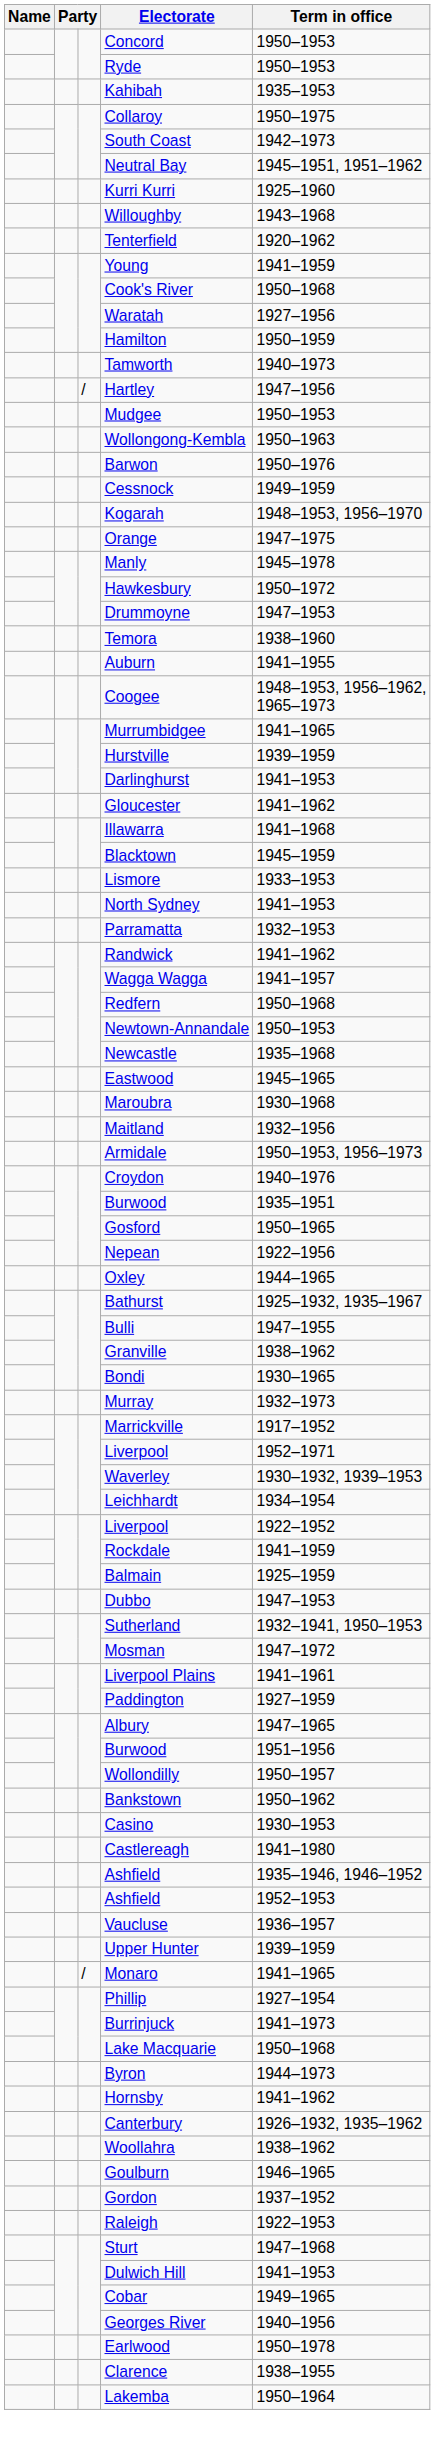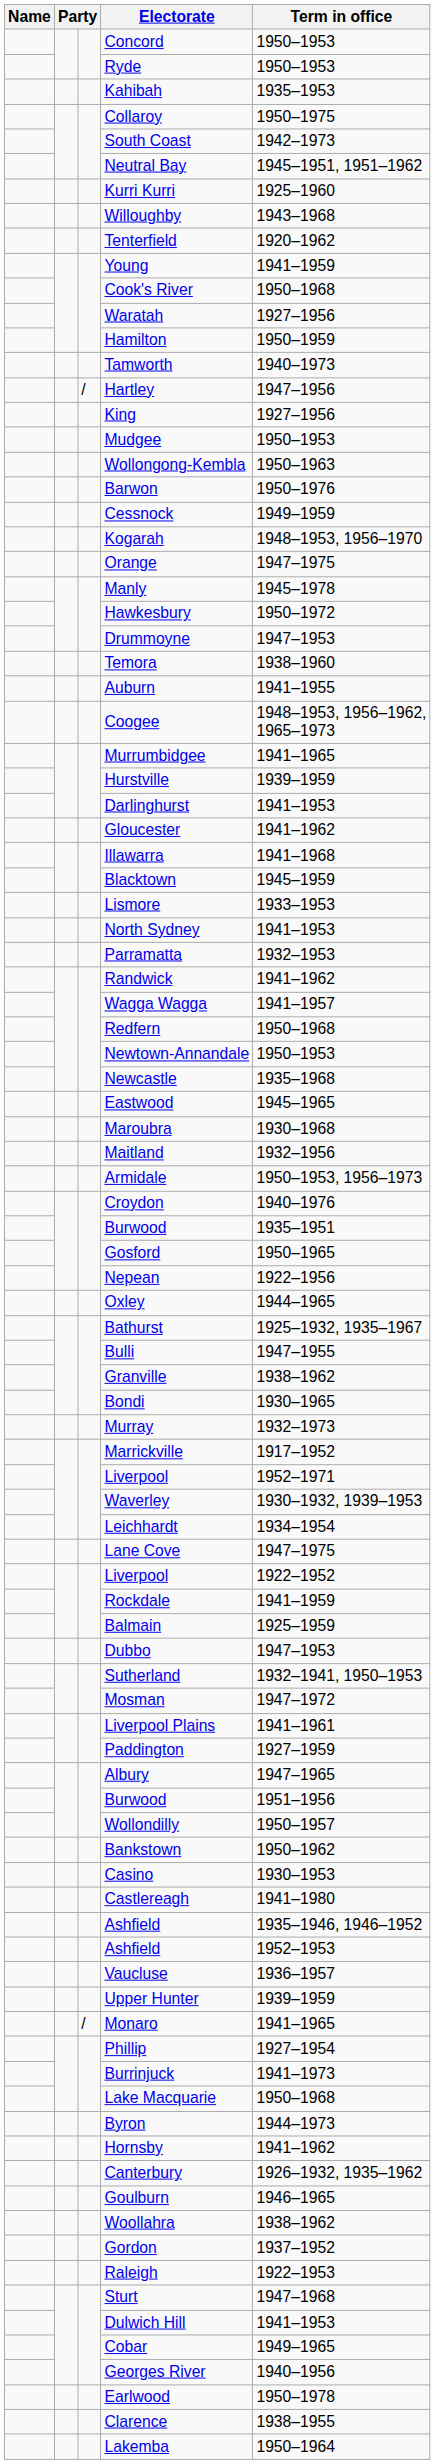 <table class="wikitable sortable">
 <tr>
 <th>Name</th>
 <th colspan=2>Party</th>
 <th><a href='#'>Electorate</a></th>
 <th>Term in office</th>
 </tr>
 <tr>
 <td></td>
 <td rowspan="2" > </td>
 <td rowspan="2"></td>
 <td><a href='#'>Concord</a></td>
 <td>1950–1953</td>
 </tr>
 <tr>
 <td></td>
 <td><a href='#'>Ryde</a></td>
 <td>1950–1953</td>
 </tr>
 <tr>
 <td></td>
 <td> </td>
 <td></td>
 <td><a href='#'>Kahibah</a></td>
 <td>1935–1953</td>
 </tr>
 <tr>
 <td></td>
 <td rowspan="3" > </td>
 <td rowspan="3"></td>
 <td><a href='#'>Collaroy</a></td>
 <td>1950–1975</td>
 </tr>
 <tr>
 <td></td>
 <td><a href='#'>South Coast</a></td>
 <td>1942–1973</td>
 </tr>
 <tr>
 <td></td>
 <td><a href='#'>Neutral Bay</a></td>
 <td>1945–1951, 1951–1962</td>
 </tr>
 <tr>
 <td></td>
 <td> </td>
 <td></td>
 <td><a href='#'>Kurri Kurri</a></td>
 <td>1925–1960</td>
 </tr>
 <tr>
 <td></td>
 <td> </td>
 <td></td>
 <td><a href='#'>Willoughby</a></td>
 <td>1943–1968</td>
 </tr>
 <tr>
 <td></td>
 <td> </td>
 <td></td>
 <td><a href='#'>Tenterfield</a></td>
 <td>1920–1962</td>
 </tr>
 <tr>
 <td></td>
 <td rowspan="4" > </td>
 <td rowspan="4"></td>
 <td><a href='#'>Young</a></td>
 <td>1941–1959</td>
 </tr>
 <tr>
 <td></td>
 <td><a href='#'>Cook's River</a></td>
 <td>1950–1968</td>
 </tr>
 <tr>
 <td></td>
 <td><a href='#'>Waratah</a></td>
 <td>1927–1956</td>
 </tr>
 <tr>
 <td></td>
 <td><a href='#'>Hamilton</a></td>
 <td>1950–1959</td>
 </tr>
 <tr>
 <td></td>
 <td> </td>
 <td></td>
 <td><a href='#'>Tamworth</a></td>
 <td>1940–1973</td>
 </tr>
 <tr>
 <td></td>
 <td> </td>
 <td> / </td>
 <td><a href='#'>Hartley</a></td>
 <td>1947–1956</td>
+</tr>
+<tr>
+<td></td>
+<td> </td>
+<td></td>
+<td><a href='#'>King</a></td>
+<td>1927–1956</td>
 </tr>
 <tr>
 <td></td>
 <td> </td>
 <td></td>
 <td><a href='#'>Mudgee</a></td>
 <td>1950–1953</td>
 </tr>
 <tr>
 <td></td>
 <td> </td>
 <td></td>
 <td><a href='#'>Wollongong-Kembla</a></td>
 <td>1950–1963</td>
 </tr>
 <tr>
 <td></td>
 <td> </td>
 <td></td>
 <td><a href='#'>Barwon</a></td>
 <td>1950–1976</td>
 </tr>
 <tr>
 <td></td>
 <td> </td>
 <td></td>
 <td><a href='#'>Cessnock</a></td>
 <td>1949–1959</td>
 </tr>
 <tr>
 <td></td>
 <td> </td>
 <td></td>
 <td><a href='#'>Kogarah</a></td>
 <td>1948–1953, 1956–1970</td>
 </tr>
 <tr>
 <td></td>
 <td> </td>
 <td></td>
 <td><a href='#'>Orange</a></td>
 <td>1947–1975</td>
 </tr>
 <tr>
 <td></td>
 <td rowspan="3" > </td>
 <td rowspan="3"></td>
 <td><a href='#'>Manly</a></td>
 <td>1945–1978</td>
 </tr>
 <tr>
 <td></td>
 <td><a href='#'>Hawkesbury</a></td>
 <td>1950–1972</td>
 </tr>
 <tr>
 <td></td>
 <td><a href='#'>Drummoyne</a></td>
 <td>1947–1953</td>
 </tr>
 <tr>
 <td></td>
 <td> </td>
 <td></td>
 <td><a href='#'>Temora</a></td>
 <td>1938–1960</td>
 </tr>
 <tr>
 <td></td>
 <td> </td>
 <td></td>
 <td><a href='#'>Auburn</a></td>
 <td>1941–1955</td>
 </tr>
 <tr>
 <td></td>
 <td> </td>
 <td></td>
 <td><a href='#'>Coogee</a></td>
 <td>1948–1953, 1956–1962,<br>1965–1973</td>
 </tr>
 <tr>
 <td></td>
 <td rowspan="3" > </td>
 <td rowspan="3"></td>
 <td><a href='#'>Murrumbidgee</a></td>
 <td>1941–1965</td>
 </tr>
 <tr>
 <td></td>
 <td><a href='#'>Hurstville</a></td>
 <td>1939–1959</td>
 </tr>
 <tr>
 <td></td>
 <td><a href='#'>Darlinghurst</a></td>
 <td>1941–1953</td>
 </tr>
 <tr>
 <td></td>
 <td> </td>
 <td></td>
 <td><a href='#'>Gloucester</a></td>
 <td>1941–1962</td>
 </tr>
 <tr>
 <td></td>
 <td rowspan="2" > </td>
 <td rowspan="2"></td>
 <td><a href='#'>Illawarra</a></td>
 <td>1941–1968</td>
 </tr>
 <tr>
 <td></td>
 <td><a href='#'>Blacktown</a></td>
 <td>1945–1959</td>
 </tr>
 <tr>
 <td></td>
 <td> </td>
 <td></td>
 <td><a href='#'>Lismore</a></td>
 <td>1933–1953</td>
 </tr>
 <tr>
 <td></td>
 <td> </td>
 <td></td>
 <td><a href='#'>North Sydney</a></td>
 <td>1941–1953</td>
 </tr>
 <tr>
 <td></td>
 <td> </td>
 <td></td>
 <td><a href='#'>Parramatta</a></td>
 <td>1932–1953</td>
 </tr>
 <tr>
 <td></td>
 <td rowspan="5" > </td>
 <td rowspan="5"></td>
 <td><a href='#'>Randwick</a></td>
 <td>1941–1962</td>
 </tr>
 <tr>
 <td></td>
 <td><a href='#'>Wagga Wagga</a></td>
 <td>1941–1957</td>
 </tr>
 <tr>
 <td></td>
 <td><a href='#'>Redfern</a></td>
 <td>1950–1968</td>
 </tr>
 <tr>
 <td></td>
 <td><a href='#'>Newtown-Annandale</a></td>
 <td>1950–1953</td>
 </tr>
 <tr>
 <td></td>
 <td><a href='#'>Newcastle</a></td>
 <td>1935–1968</td>
 </tr>
 <tr>
 <td></td>
 <td> </td>
 <td></td>
 <td><a href='#'>Eastwood</a></td>
 <td>1945–1965</td>
 </tr>
 <tr>
 <td></td>
 <td> </td>
 <td></td>
 <td><a href='#'>Maroubra</a></td>
 <td>1930–1968</td>
 </tr>
 <tr>
 <td></td>
 <td> </td>
 <td></td>
 <td><a href='#'>Maitland</a></td>
 <td>1932–1956</td>
 </tr>
 <tr>
 <td></td>
 <td> </td>
 <td></td>
 <td><a href='#'>Armidale</a></td>
 <td>1950–1953, 1956–1973</td>
 </tr>
 <tr>
 <td></td>
 <td rowspan="4" > </td>
 <td rowspan="4"></td>
 <td><a href='#'>Croydon</a></td>
 <td>1940–1976</td>
 </tr>
 <tr>
 <td></td>
 <td><a href='#'>Burwood</a></td>
 <td>1935–1951</td>
 </tr>
 <tr>
 <td></td>
 <td><a href='#'>Gosford</a></td>
 <td>1950–1965</td>
 </tr>
 <tr>
 <td></td>
 <td><a href='#'>Nepean</a></td>
 <td>1922–1956</td>
 </tr>
 <tr>
 <td></td>
 <td> </td>
 <td></td>
 <td><a href='#'>Oxley</a></td>
 <td>1944–1965</td>
 </tr>
 <tr>
 <td></td>
 <td rowspan="4" > </td>
 <td rowspan="4"></td>
 <td><a href='#'>Bathurst</a></td>
 <td>1925–1932, 1935–1967</td>
 </tr>
 <tr>
 <td></td>
 <td><a href='#'>Bulli</a></td>
 <td>1947–1955</td>
 </tr>
 <tr>
 <td></td>
 <td><a href='#'>Granville</a></td>
 <td>1938–1962</td>
 </tr>
 <tr>
 <td></td>
 <td><a href='#'>Bondi</a></td>
 <td>1930–1965</td>
 </tr>
 <tr>
 <td></td>
 <td> </td>
 <td></td>
 <td><a href='#'>Murray</a></td>
 <td>1932–1973</td>
 </tr>
 <tr>
 <td></td>
 <td rowspan="4" > </td>
 <td rowspan="4"></td>
 <td><a href='#'>Marrickville</a></td>
 <td>1917–1952</td>
 </tr>
 <tr>
 <td></td>
 <td><a href='#'>Liverpool</a></td>
 <td>1952–1971</td>
 </tr>
 <tr>
 <td></td>
 <td><a href='#'>Waverley</a></td>
 <td>1930–1932, 1939–1953</td>
 </tr>
 <tr>
 <td></td>
 <td><a href='#'>Leichhardt</a></td>
 <td>1934–1954</td>
 </tr>
 <tr>
 <td></td>
+<td> </td>
+<td></td>
+<td><a href='#'>Lane Cove</a></td>
+<td>1947–1975</td>
+</tr>
+<tr>
+<td></td>
 <td rowspan="3" > </td>
 <td rowspan="3"></td>
 <td><a href='#'>Liverpool</a></td>
 <td>1922–1952</td>
 </tr>
 <tr>
 <td></td>
 <td><a href='#'>Rockdale</a></td>
 <td>1941–1959</td>
 </tr>
 <tr>
 <td></td>
 <td><a href='#'>Balmain</a></td>
 <td>1925–1959</td>
 </tr>
 <tr>
 <td></td>
 <td> </td>
 <td></td>
 <td><a href='#'>Dubbo</a></td>
 <td>1947–1953</td>
 </tr>
 <tr>
 <td></td>
 <td rowspan="2" > </td>
 <td rowspan="2"></td>
 <td><a href='#'>Sutherland</a></td>
 <td>1932–1941, 1950–1953</td>
 </tr>
 <tr>
 <td></td>
 <td><a href='#'>Mosman</a></td>
 <td>1947–1972</td>
 </tr>
 <tr>
 <td></td>
 <td rowspan="2" > </td>
 <td rowspan="2"></td>
 <td><a href='#'>Liverpool Plains</a></td>
 <td>1941–1961</td>
 </tr>
 <tr>
 <td></td>
 <td><a href='#'>Paddington</a></td>
 <td>1927–1959</td>
 </tr>
 <tr>
 <td></td>
 <td rowspan="3" > </td>
 <td rowspan="3"></td>
 <td><a href='#'>Albury</a></td>
 <td>1947–1965</td>
 </tr>
 <tr>
 <td></td>
 <td><a href='#'>Burwood</a></td>
 <td>1951–1956</td>
 </tr>
 <tr>
 <td></td>
 <td><a href='#'>Wollondilly</a></td>
 <td>1950–1957</td>
 </tr>
 <tr>
 <td></td>
 <td> </td>
 <td></td>
 <td><a href='#'>Bankstown</a></td>
 <td>1950–1962</td>
 </tr>
 <tr>
 <td></td>
 <td> </td>
 <td></td>
 <td><a href='#'>Casino</a></td>
 <td>1930–1953</td>
 </tr>
 <tr>
 <td></td>
 <td> </td>
 <td></td>
 <td><a href='#'>Castlereagh</a></td>
 <td>1941–1980</td>
 </tr>
 <tr>
 <td></td>
 <td> </td>
 <td></td>
 <td><a href='#'>Ashfield</a></td>
 <td>1935–1946, 1946–1952</td>
 </tr>
 <tr>
 <td></td>
 <td> </td>
 <td></td>
 <td><a href='#'>Ashfield</a></td>
 <td>1952–1953</td>
 </tr>
 <tr>
 <td></td>
 <td> </td>
 <td></td>
 <td><a href='#'>Vaucluse</a></td>
 <td>1936–1957</td>
 </tr>
 <tr>
 <td></td>
 <td> </td>
 <td></td>
 <td><a href='#'>Upper Hunter</a></td>
 <td>1939–1959</td>
 </tr>
 <tr>
 <td></td>
 <td> </td>
 <td> / </td>
 <td><a href='#'>Monaro</a></td>
 <td>1941–1965</td>
 </tr>
 <tr>
 <td></td>
 <td rowspan="3" > </td>
 <td rowspan="3"></td>
 <td><a href='#'>Phillip</a></td>
 <td>1927–1954</td>
 </tr>
 <tr>
 <td></td>
 <td><a href='#'>Burrinjuck</a></td>
 <td>1941–1973</td>
 </tr>
 <tr>
 <td></td>
 <td><a href='#'>Lake Macquarie</a></td>
 <td>1950–1968</td>
 </tr>
 <tr>
 <td></td>
 <td> </td>
 <td></td>
 <td><a href='#'>Byron</a></td>
 <td>1944–1973</td>
 </tr>
 <tr>
 <td></td>
 <td> </td>
 <td></td>
 <td><a href='#'>Hornsby</a></td>
 <td>1941–1962</td>
 </tr>
 <tr>
 <td></td>
 <td> </td>
 <td></td>
 <td><a href='#'>Canterbury</a></td>
 <td>1926–1932, 1935–1962</td>
 </tr>
 <tr>
 <td></td>
 <td> </td>
 <td></td>
-<td><a href='#'>Woollahra</a></td>
-<td>1938–1962</td>
+<td><a href='#'>Goulburn</a></td>
+<td>1946–1965</td>
 </tr>
 <tr>
 <td></td>
 <td> </td>
 <td></td>
-<td><a href='#'>Goulburn</a></td>
-<td>1946–1965</td>
+<td><a href='#'>Woollahra</a></td>
+<td>1938–1962</td>
 </tr>
 <tr>
 <td></td>
 <td> </td>
 <td></td>
 <td><a href='#'>Gordon</a></td>
 <td>1937–1952</td>
 </tr>
 <tr>
 <td></td>
 <td> </td>
 <td></td>
 <td><a href='#'>Raleigh</a></td>
 <td>1922–1953</td>
 </tr>
 <tr>
 <td></td>
 <td rowspan="4" > </td>
 <td rowspan="4"></td>
 <td><a href='#'>Sturt</a></td>
 <td>1947–1968</td>
 </tr>
 <tr>
 <td></td>
 <td><a href='#'>Dulwich Hill</a></td>
 <td>1941–1953</td>
 </tr>
 <tr>
 <td></td>
 <td><a href='#'>Cobar</a></td>
 <td>1949–1965</td>
 </tr>
 <tr>
 <td></td>
 <td><a href='#'>Georges River</a></td>
 <td>1940–1956</td>
 </tr>
 <tr>
 <td></td>
 <td> </td>
 <td></td>
 <td><a href='#'>Earlwood</a></td>
 <td>1950–1978</td>
 </tr>
 <tr>
 <td></td>
 <td> </td>
 <td></td>
 <td><a href='#'>Clarence</a></td>
 <td>1938–1955</td>
 </tr>
 <tr>
 <td></td>
 <td> </td>
 <td></td>
 <td><a href='#'>Lakemba</a></td>
 <td>1950–1964</td>
 </tr>
 </table>
